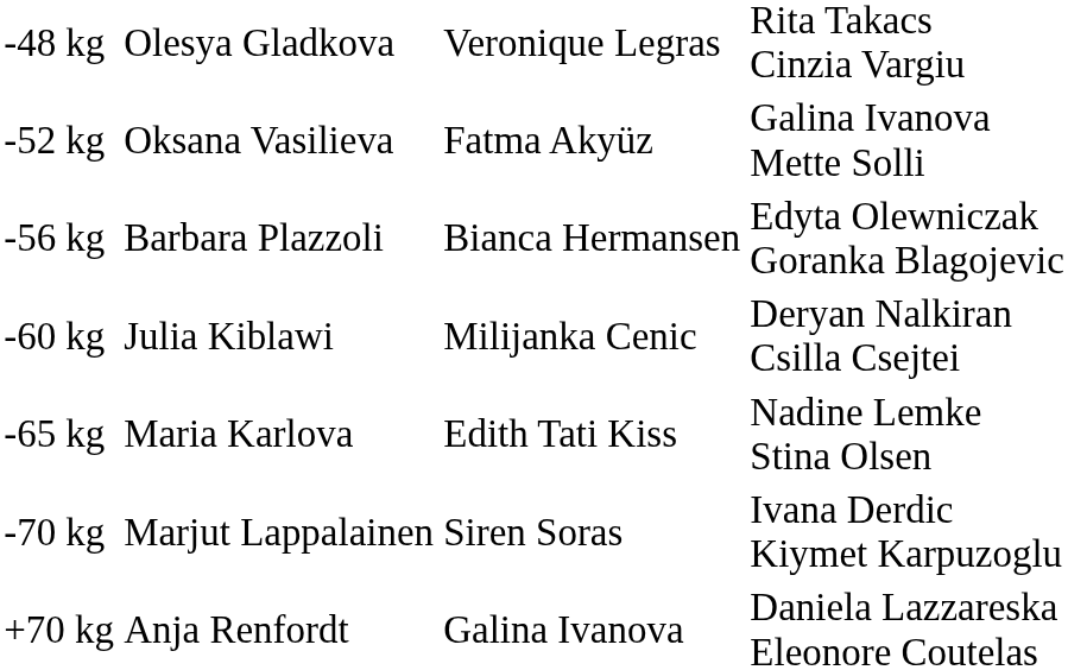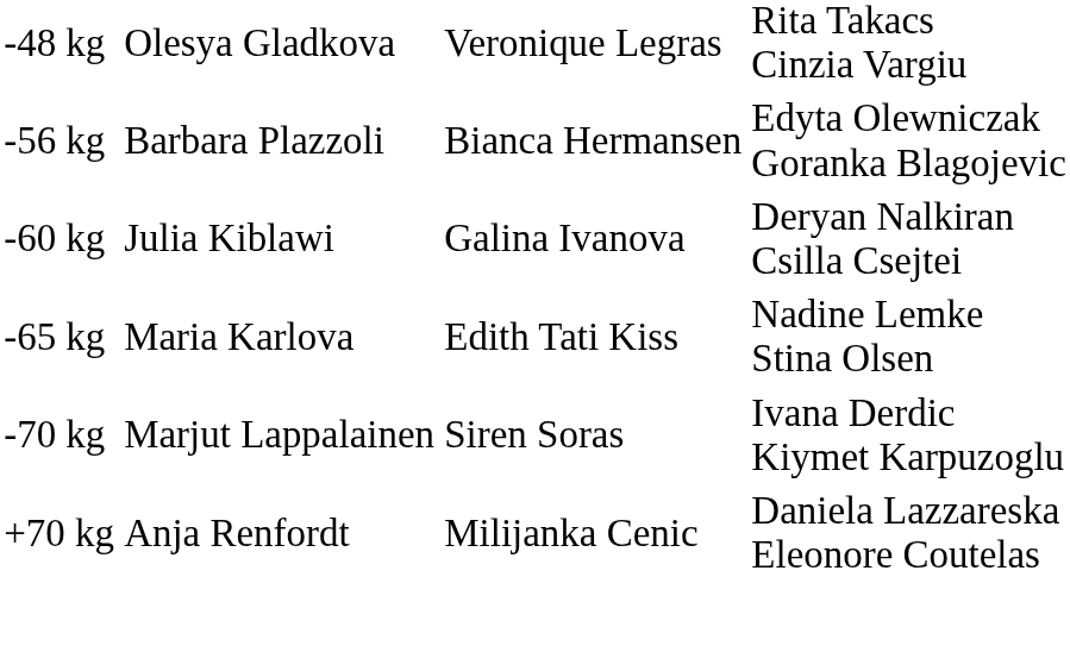 <table>
 <tr>
 <td>-48 kg</td>
 <td>Olesya Gladkova </td>
 <td>Veronique Legras </td>
 <td>Rita Takacs <br>Cinzia Vargiu </td>
-</tr>
-<tr>
-<td>-52 kg</td>
-<td>Oksana Vasilieva </td>
-<td>Fatma Akyüz </td>
-<td>Galina Ivanova <br>Mette Solli </td>
 </tr>
 <tr>
 <td>-56 kg</td>
 <td>Barbara Plazzoli </td>
 <td>Bianca Hermansen </td>
 <td>Edyta Olewniczak <br>Goranka Blagojevic </td>
 </tr>
 <tr>
 <td>-60 kg</td>
 <td>Julia Kiblawi </td>
-<td>Milijanka Cenic </td>
+<td>Galina Ivanova </td>
 <td>Deryan Nalkiran <br>Csilla Csejtei </td>
 </tr>
 <tr>
 <td>-65 kg</td>
 <td>Maria Karlova </td>
 <td>Edith Tati Kiss </td>
 <td>Nadine Lemke <br>Stina Olsen </td>
 </tr>
 <tr>
 <td>-70 kg</td>
 <td>Marjut Lappalainen </td>
 <td>Siren Soras </td>
 <td>Ivana Derdic <br>Kiymet Karpuzoglu </td>
 </tr>
 <tr>
 <td>+70 kg</td>
 <td>Anja Renfordt </td>
-<td>Galina Ivanova </td>
+<td>Milijanka Cenic </td>
 <td>Daniela Lazzareska <br>Eleonore Coutelas </td>
 </tr>
 <tr>
 </tr>
 </table>
